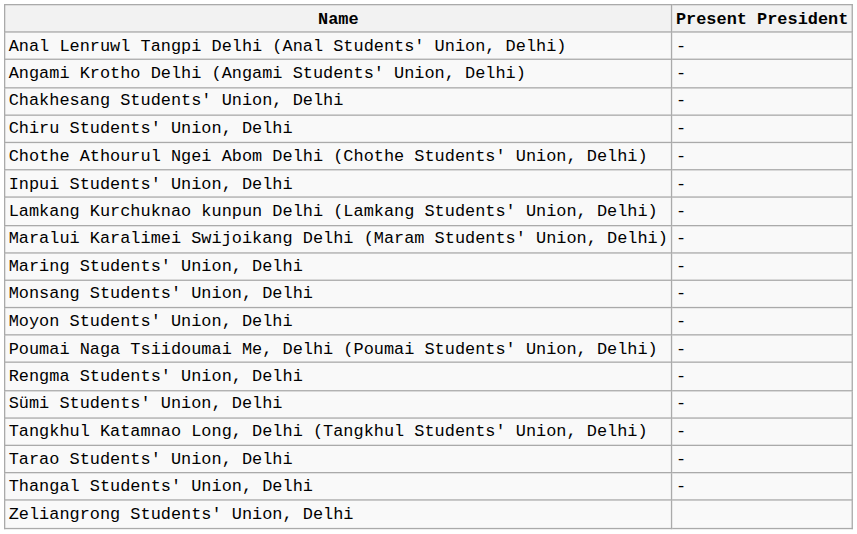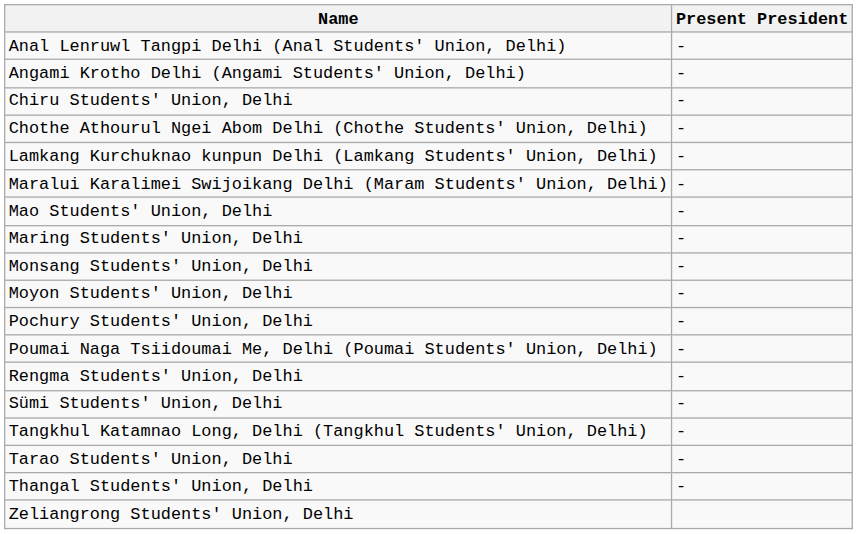 <table class="wikitable">
 <tr>
 <th>Name</th>
 <th>Present President</th>
 </tr>
 <tr>
 <td>Anal Lenruwl Tangpi Delhi (Anal Students' Union, Delhi)</td>
 <td>-</td>
 </tr>
 <tr>
 <td>Angami Krotho Delhi (Angami Students' Union, Delhi)</td>
 <td>-</td>
 </tr>
 <tr>
-<td>Chakhesang Students' Union, Delhi</td>
-<td>-</td>
-</tr>
-<tr>
 <td>Chiru Students' Union, Delhi</td>
 <td>-</td>
 </tr>
 <tr>
 <td>Chothe Athourul Ngei Abom Delhi (Chothe Students' Union, Delhi)</td>
 <td>-</td>
 </tr>
 <tr>
-<td>Inpui Students' Union, Delhi</td>
-<td>-</td>
-</tr>
-<tr>
 <td>Lamkang Kurchuknao kunpun Delhi (Lamkang Students' Union, Delhi)</td>
 <td>-</td>
 </tr>
 <tr>
 <td>Maralui Karalimei Swijoikang Delhi (Maram Students' Union, Delhi)</td>
+<td>-</td>
+</tr>
+<tr>
+<td>Mao Students' Union, Delhi</td>
 <td>-</td>
 </tr>
 <tr>
 <td>Maring Students' Union, Delhi</td>
 <td>-</td>
 </tr>
 <tr>
 <td>Monsang Students' Union, Delhi</td>
 <td>-</td>
 </tr>
 <tr>
 <td>Moyon Students' Union, Delhi</td>
+<td>-</td>
+</tr>
+<tr>
+<td>Pochury Students' Union, Delhi</td>
 <td>-</td>
 </tr>
 <tr>
 <td>Poumai Naga Tsiidoumai Me, Delhi (Poumai Students' Union, Delhi)</td>
 <td>-</td>
 </tr>
 <tr>
 <td>Rengma Students' Union, Delhi</td>
 <td>-</td>
 </tr>
 <tr>
 <td>Sümi Students' Union, Delhi</td>
 <td>-</td>
 </tr>
 <tr>
 <td>Tangkhul Katamnao Long, Delhi (Tangkhul Students' Union, Delhi)</td>
 <td>-</td>
 </tr>
 <tr>
 <td>Tarao Students' Union, Delhi</td>
 <td>-</td>
 </tr>
 <tr>
 <td>Thangal Students' Union, Delhi</td>
 <td>-</td>
 </tr>
 <tr>
 <td>Zeliangrong Students' Union, Delhi</td>
 <td></td>
 </tr>
 </table>
